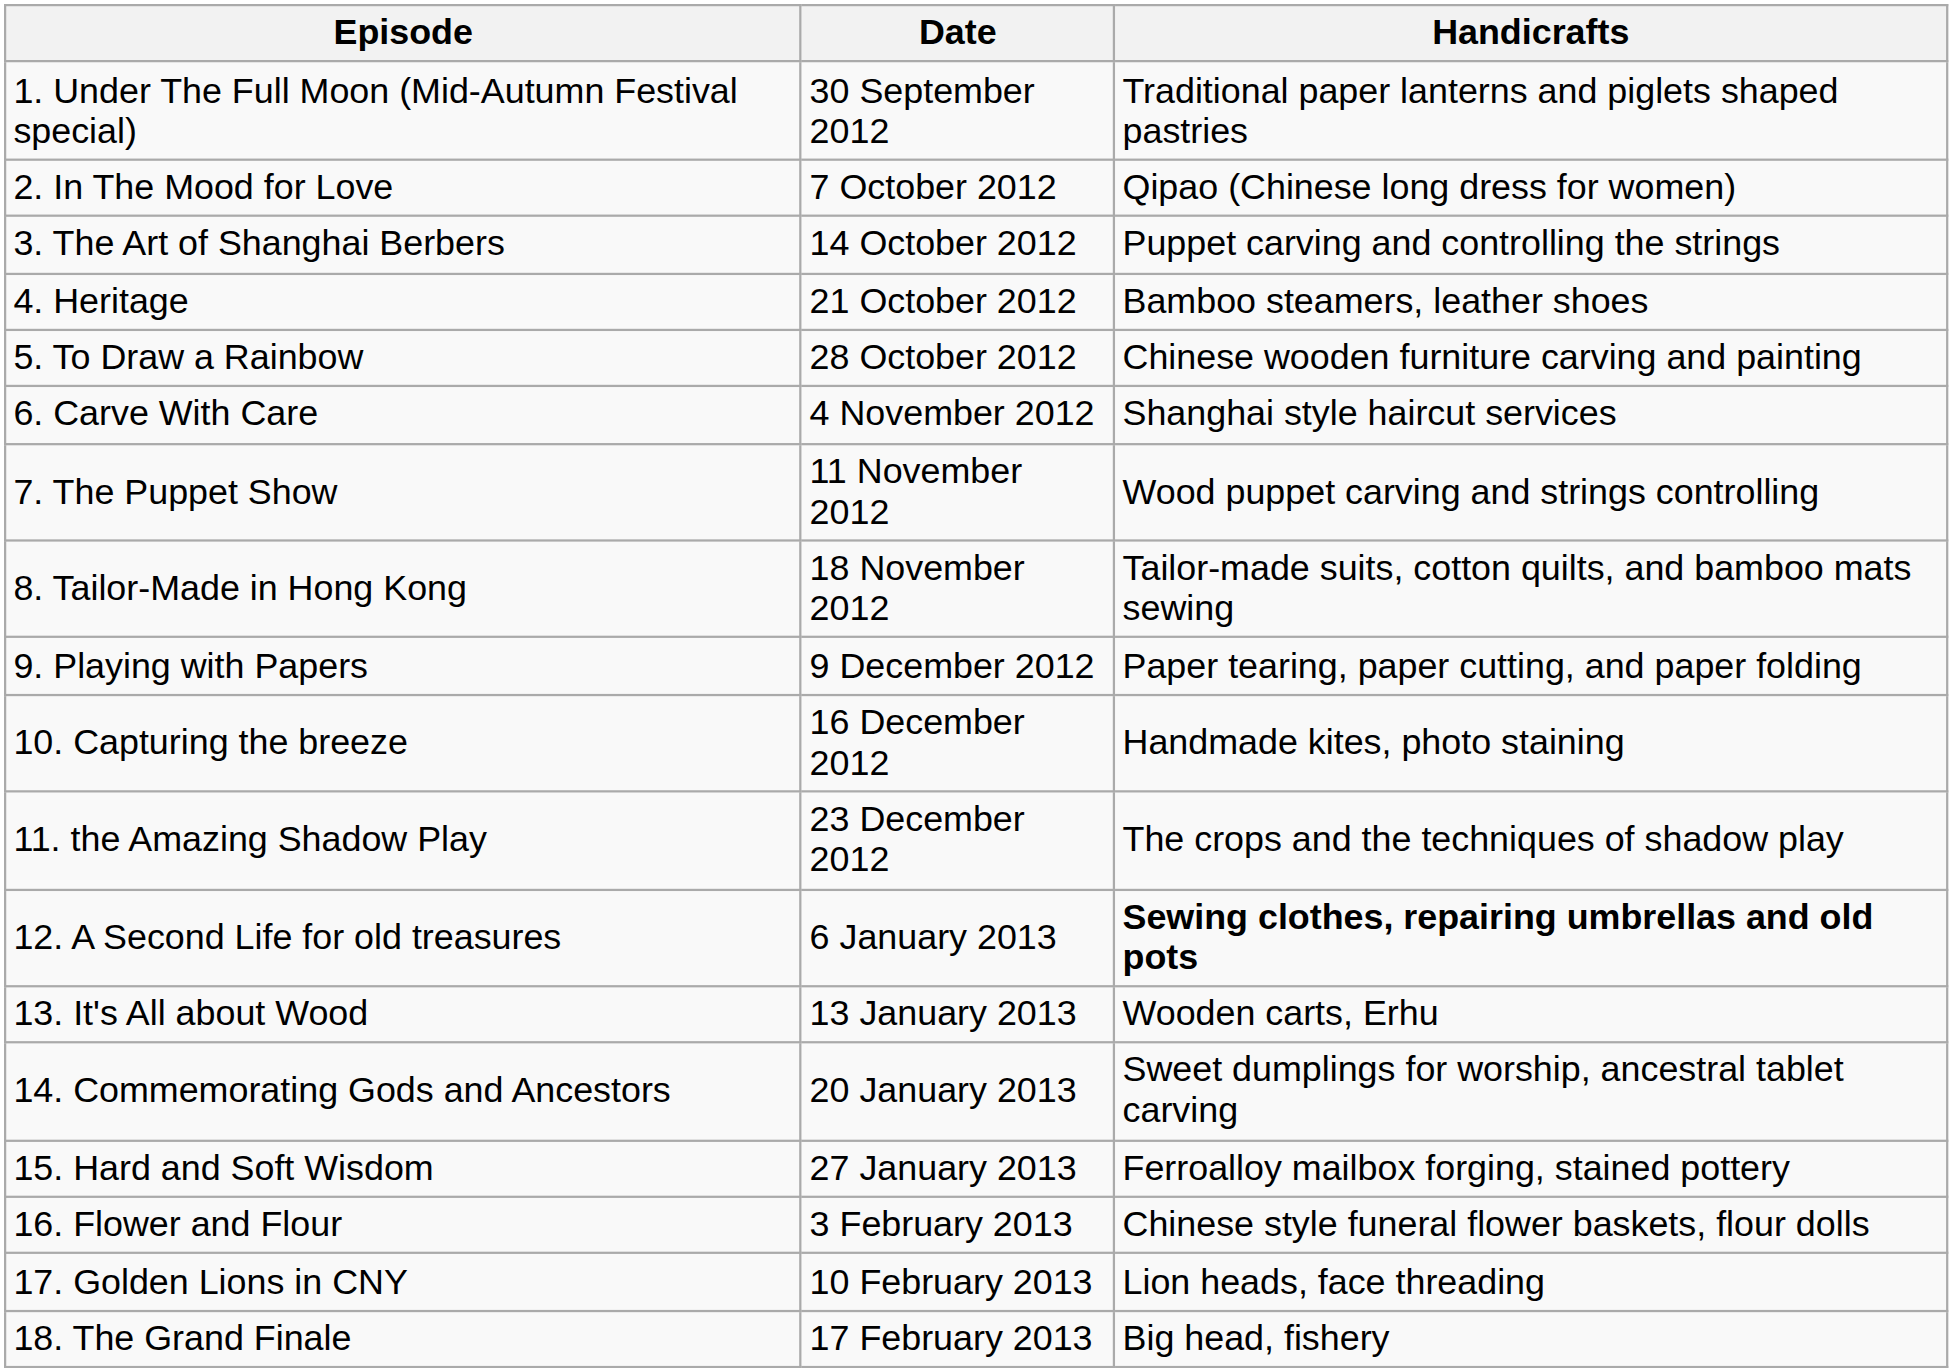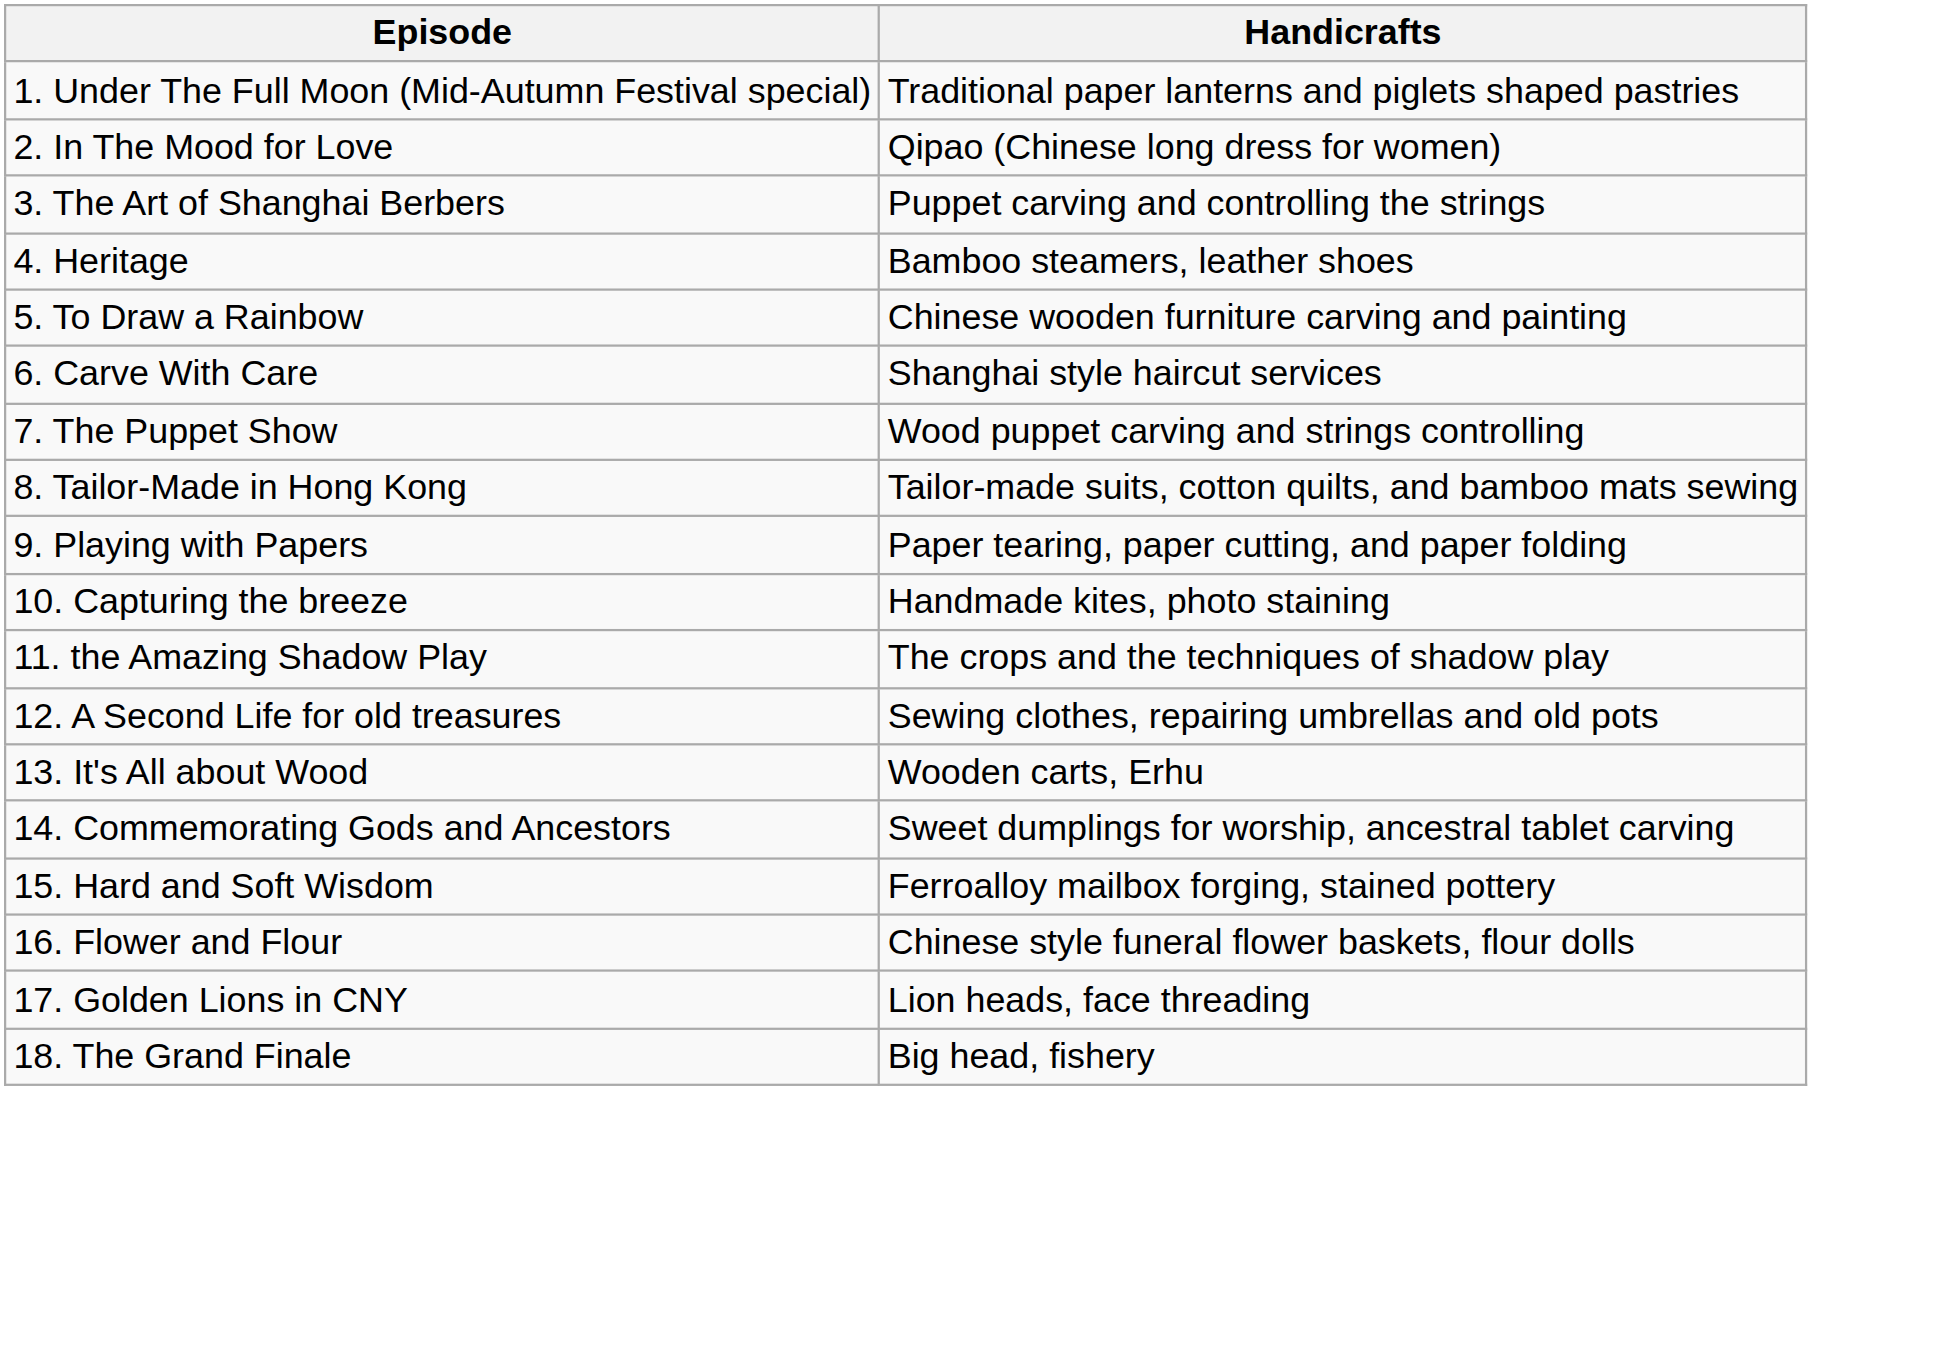 <table class="wikitable">
 <tr>
 <th>Episode</th>
-<th>Date</th>
 <th>Handicrafts</th>
 </tr>
 <tr>
 <td>1. Under The Full Moon (Mid-Autumn Festival special)</td>
-<td>30 September 2012</td>
 <td>Traditional paper lanterns and piglets shaped pastries</td>
 </tr>
 <tr>
 <td>2. In The Mood for Love</td>
-<td>7 October 2012</td>
 <td>Qipao (Chinese long dress for women)</td>
 </tr>
 <tr>
 <td>3. The Art of Shanghai Berbers</td>
-<td>14 October 2012</td>
 <td>Puppet carving and controlling the strings</td>
 </tr>
 <tr>
 <td>4. Heritage</td>
-<td>21 October 2012</td>
 <td>Bamboo steamers, leather shoes</td>
 </tr>
 <tr>
 <td>5. To Draw a Rainbow</td>
-<td>28 October 2012</td>
 <td>Chinese wooden furniture carving and painting</td>
 </tr>
 <tr>
 <td>6. Carve With Care</td>
-<td>4 November 2012</td>
 <td>Shanghai style haircut services</td>
 </tr>
 <tr>
 <td>7. The Puppet Show</td>
-<td>11 November 2012</td>
 <td>Wood puppet carving and strings controlling</td>
 </tr>
 <tr>
 <td>8. Tailor-Made in Hong Kong</td>
-<td>18 November 2012</td>
 <td>Tailor-made suits, cotton quilts, and bamboo mats sewing</td>
 </tr>
 <tr>
 <td>9. Playing with Papers</td>
-<td>9 December 2012</td>
 <td>Paper tearing, paper cutting, and paper folding</td>
 </tr>
 <tr>
 <td>10. Capturing the breeze</td>
-<td>16 December 2012</td>
 <td>Handmade kites, photo staining</td>
 </tr>
 <tr>
 <td>11. the Amazing Shadow Play</td>
-<td>23 December 2012</td>
 <td>The crops and the techniques of shadow play</td>
 </tr>
 <tr>
 <td>12. A Second Life for old treasures</td>
-<td>6 January 2013</td>
-<td><strong>Sewing clothes, repairing umbrellas and old pots</strong></td>
+<td>Sewing clothes, repairing umbrellas and old pots</td>
 </tr>
 <tr>
 <td>13. It's All about Wood</td>
-<td>13 January 2013</td>
 <td>Wooden carts, Erhu</td>
 </tr>
 <tr>
 <td>14. Commemorating Gods and Ancestors</td>
-<td>20 January 2013</td>
 <td>Sweet dumplings for worship, ancestral tablet carving</td>
 </tr>
 <tr>
 <td>15. Hard and Soft Wisdom</td>
-<td>27 January 2013</td>
 <td>Ferroalloy mailbox forging, stained pottery</td>
 </tr>
 <tr>
 <td>16. Flower and Flour</td>
-<td>3 February 2013</td>
 <td>Chinese style funeral flower baskets, flour dolls</td>
 </tr>
 <tr>
 <td>17. Golden Lions in CNY</td>
-<td>10 February 2013</td>
 <td>Lion heads, face threading</td>
 </tr>
 <tr>
 <td>18. The Grand Finale</td>
-<td>17 February 2013</td>
 <td>Big head, fishery</td>
 </tr>
 </table>
